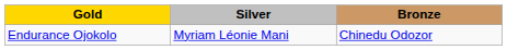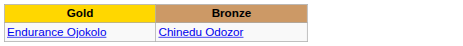 <table class="wikitable" style="text-align:left">
 <tr align="center">
 <td width=200 bgcolor=gold><strong>Gold</strong></td>
-<td width=200 bgcolor=silver><strong>Silver</strong></td>
 <td width=200 bgcolor=CC9966><strong>Bronze</strong></td>
 </tr>
 <tr>
 <td><a href='#'>Endurance Ojokolo</a><br><em></em></td>
-<td><a href='#'>Myriam Léonie Mani</a><br><em></em></td>
 <td><a href='#'>Chinedu Odozor</a><br><em></em></td>
 </tr>
 </table>
